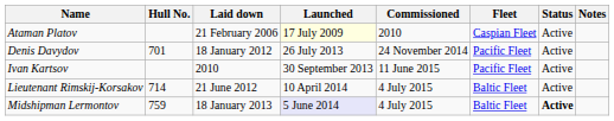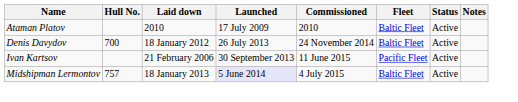 <table class="wikitable">
 <tr>
 <th>Name</th>
 <th>Hull No.</th>
 <th>Laid down</th>
 <th>Launched</th>
 <th>Commissioned</th>
 <th>Fleet</th>
 <th>Status</th>
 <th>Notes</th>
 </tr>
 <tr>
 <td><em>Ataman Platov</em></td>
 <td></td>
-<td>21 February 2006</td>
-<td style="background: lightyellow;">17 July 2009</td>
 <td>2010</td>
-<td><a href='#'>Caspian Fleet</a></td>
+<td>17 July 2009</td>
+<td>2010</td>
+<td><a href='#'>Baltic Fleet</a></td>
 <td>Active</td>
 <td></td>
 </tr>
 <tr>
 <td><em>Denis Davydov</em></td>
-<td>701</td>
+<td>700</td>
 <td>18 January 2012</td>
 <td>26 July 2013</td>
 <td>24 November 2014</td>
-<td><a href='#'>Pacific Fleet</a></td>
+<td><a href='#'>Baltic Fleet</a></td>
 <td>Active</td>
 <td></td>
 </tr>
 <tr>
 <td><em>Ivan Kartsov</em></td>
 <td></td>
-<td>2010</td>
+<td>21 February 2006</td>
 <td>30 September 2013</td>
 <td>11 June 2015</td>
 <td><a href='#'>Pacific Fleet</a></td>
 <td>Active</td>
 <td></td>
 </tr>
 <tr>
-<td><em>Lieutenant Rimskij-Korsakov</em></td>
-<td>714</td>
-<td>21 June 2012</td>
-<td>10 April 2014</td>
+<td><em>Midshipman Lermontov</em></td>
+<td>757</td>
+<td>18 January 2013</td>
+<td style="background: lavender;">5 June 2014</td>
 <td>4 July 2015</td>
 <td><a href='#'>Baltic Fleet</a></td>
 <td>Active</td>
 <td></td>
 </tr>
-<tr>
-<td><em>Midshipman Lermontov</em></td>
-<td>759</td>
-<td>18 January 2013</td>
-<td style="background: lavender;">5 June 2014</td>
-<td>4 July 2015</td>
-<td><a href='#'>Baltic Fleet</a></td>
-<td><strong>Active</strong></td>
-<td></td>
-</tr>
 </table>
